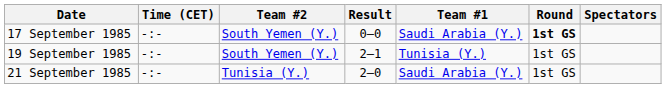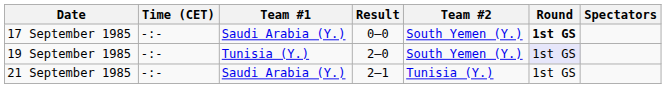 <table class="wikitable" style="text-align: left;" width="80%">
 <tr>
 <th>Date</th>
 <th>Time (CET)</th>
+<th>Team #1</th>
+<th>Result</th>
 <th>Team #2</th>
-<th>Result</th>
-<th>Team #1</th>
 <th>Round</th>
 <th>Spectators</th>
 </tr>
 <tr>
 <td>17 September 1985</td>
 <td>-:-</td>
+<td><a href='#'>Saudi Arabia (Y.)</a></td>
+<td style="text-align:center;">0–0</td>
 <td><a href='#'>South Yemen (Y.)</a></td>
-<td style="text-align:center;">0–0</td>
-<td><a href='#'>Saudi Arabia (Y.)</a></td>
 <td><strong>1st GS</strong></td>
 <td style="text-align:center;"></td>
 </tr>
 <tr>
 <td>19 September 1985</td>
 <td>-:-</td>
+<td><a href='#'>Tunisia (Y.)</a></td>
+<td style="text-align:center;">2–0</td>
 <td><a href='#'>South Yemen (Y.)</a></td>
+<td style="background: lavender;">1st GS</td>
+<td style="text-align:center;"></td>
+</tr>
+<tr>
+<td>21 September 1985</td>
+<td>-:-</td>
+<td><a href='#'>Saudi Arabia (Y.)</a></td>
 <td style="text-align:center;">2–1</td>
 <td><a href='#'>Tunisia (Y.)</a></td>
 <td>1st GS</td>
 <td style="text-align:center;"></td>
 </tr>
-<tr>
-<td>21 September 1985</td>
-<td>-:-</td>
-<td><a href='#'>Tunisia (Y.)</a></td>
-<td style="text-align:center;">2–0</td>
-<td><a href='#'>Saudi Arabia (Y.)</a></td>
-<td>1st GS</td>
-<td style="text-align:center;"></td>
-</tr>
 </table>
